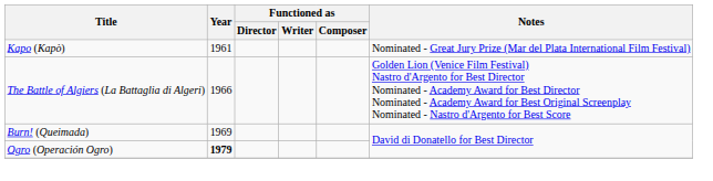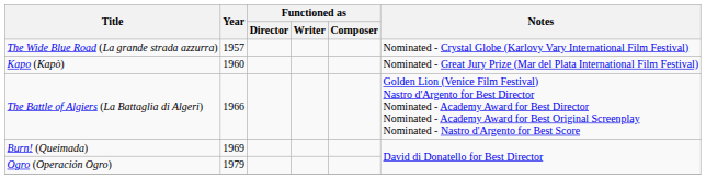 <table class="wikitable">
 <tr>
 <th rowspan="2">Title</th>
 <th rowspan="2">Year</th>
 <th colspan="3">Functioned as</th>
 <th rowspan="2">Notes</th>
 </tr>
 <tr>
 <th>Director</th>
 <th>Writer</th>
 <th>Composer</th>
 </tr>
 <tr>
+<td><em><a href='#'>The Wide Blue Road</a></em> (<em>La grande strada azzurra</em>)</td>
+<td>1957</td>
+<td></td>
+<td></td>
+<td></td>
+<td>Nominated - <a href='#'>Crystal Globe (Karlovy Vary International Film Festival)</a></td>
+</tr>
+<tr>
 <td><em><a href='#'>Kapo</a></em> (<em>Kapò</em>)</td>
-<td>1961</td>
+<td>1960</td>
 <td></td>
 <td></td>
 <td></td>
 <td>Nominated - <a href='#'>Great Jury Prize (Mar del Plata International Film Festival)</a></td>
 </tr>
 <tr>
 <td><em><a href='#'>The Battle of Algiers</a></em> (<em>La Battaglia di Algeri</em>)</td>
 <td>1966</td>
 <td></td>
 <td></td>
 <td></td>
 <td><a href='#'>Golden Lion (Venice Film Festival)</a><br><a href='#'>Nastro d'Argento for Best Director</a><br>Nominated - <a href='#'>Academy Award for Best Director</a><br>Nominated - <a href='#'>Academy Award for Best Original Screenplay</a><br>Nominated - <a href='#'>Nastro d'Argento for Best Score</a></td>
 </tr>
 <tr>
 <td><a href='#'><em>Burn!</em></a> (<em>Queimada</em>)</td>
 <td>1969</td>
 <td></td>
 <td></td>
 <td></td>
 <td rowspan="2"><a href='#'>David di Donatello for Best Director</a></td>
 </tr>
 <tr>
 <td><em><a href='#'>Ogro</a></em> (<em>Operación Ogro</em>)</td>
-<td><strong>1979</strong></td>
+<td>1979</td>
 <td></td>
 <td></td>
 <td></td>
 </tr>
 <tr>
 </tr>
 </table>
